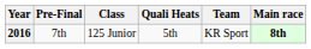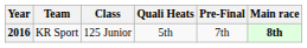 <table class="wikitable" style="text-align:center; font-size:90%">
 <tr>
 <th>Year</th>
-<th>Pre-Final</th>
+<th>Team</th>
 <th>Class</th>
 <th>Quali Heats</th>
-<th>Team</th>
+<th>Pre-Final</th>
 <th>Main race</th>
 </tr>
 <tr>
 <th>2016</th>
-<td>7th</td>
+<td align="left"> KR Sport</td>
 <td>125 Junior</td>
 <td>5th</td>
-<td align="left"> KR Sport</td>
+<td>7th</td>
 <td style="background:#DFFFDF;"><strong>8th</strong></td>
 </tr>
 </table>
